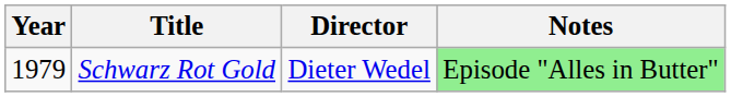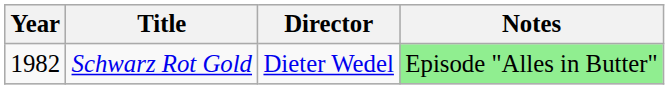 <table class="wikitable">
 <tr>
 <th>Year</th>
 <th>Title</th>
 <th>Director</th>
 <th>Notes</th>
 </tr>
 <tr>
-<td>1979</td>
+<td>1982</td>
 <td><em><a href='#'>Schwarz Rot Gold</a></em></td>
 <td><a href='#'>Dieter Wedel</a></td>
 <td style="background: lightgreen;">Episode "Alles in Butter"</td>
 </tr>
 </table>
